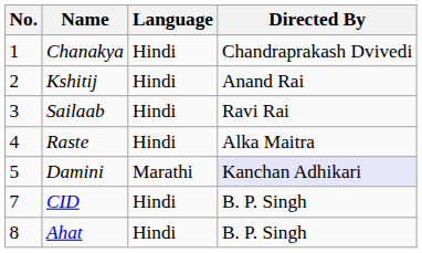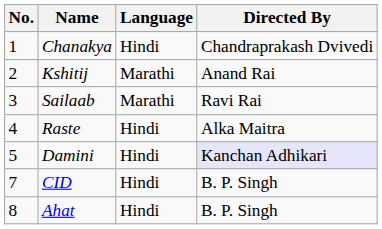 <table class="wikitable sortable">
 <tr>
 <th scope="col">No.</th>
 <th scope="col">Name</th>
 <th scope="col">Language</th>
 <th scope="col">Directed By</th>
 </tr>
 <tr>
 <td>1</td>
 <td scope="row"><em>Chanakya</em></td>
 <td>Hindi</td>
 <td>Chandraprakash Dvivedi</td>
 </tr>
 <tr>
 <td>2</td>
 <td scope="row"><em>Kshitij</em></td>
-<td>Hindi</td>
+<td>Marathi</td>
 <td>Anand Rai</td>
 </tr>
 <tr>
 <td>3</td>
 <td scope="row"><em>Sailaab</em></td>
-<td>Hindi</td>
+<td>Marathi</td>
 <td>Ravi Rai</td>
 </tr>
 <tr>
 <td>4</td>
 <td scope="row"><em>Raste</em></td>
 <td>Hindi</td>
 <td>Alka Maitra</td>
 </tr>
 <tr>
 <td>5</td>
 <td scope="row"><em>Damini</em></td>
-<td>Marathi</td>
+<td>Hindi</td>
 <td style="background: lavender;">Kanchan Adhikari</td>
 </tr>
 <tr>
 <td>7</td>
 <td scope="row"><em><a href='#'>CID</a></em></td>
 <td>Hindi</td>
 <td>B. P. Singh</td>
 </tr>
 <tr>
 <td>8</td>
 <td scope="row"><em><a href='#'>Ahat</a></em></td>
 <td>Hindi</td>
 <td>B. P. Singh</td>
 </tr>
 </table>
